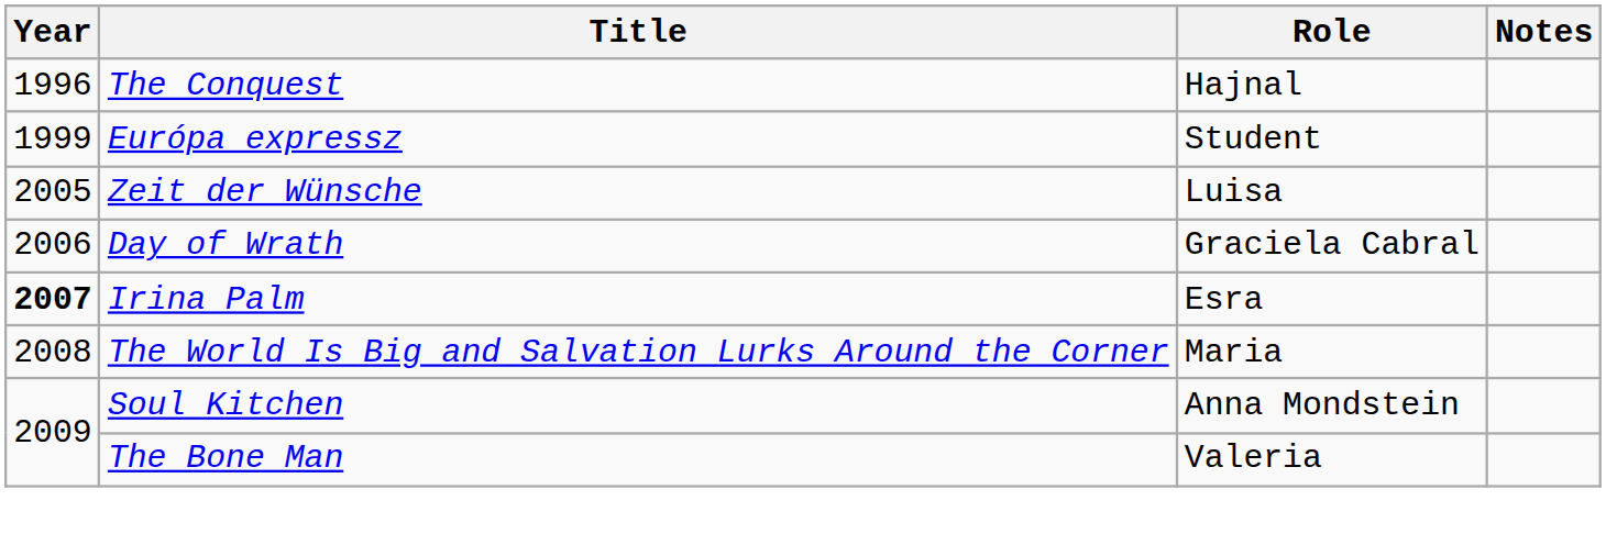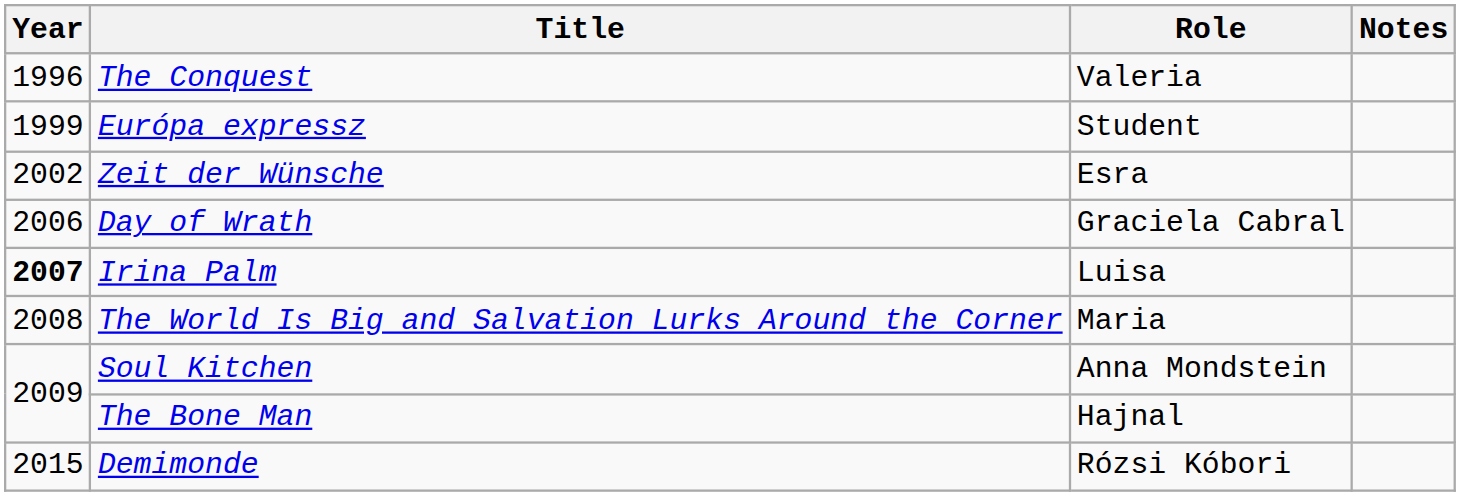 <table class="wikitable sortable">
 <tr>
 <th>Year</th>
 <th>Title</th>
 <th>Role</th>
 <th class="unsortable">Notes</th>
 </tr>
 <tr>
 <td>1996</td>
 <td><em><a href='#'>The Conquest</a></em></td>
-<td>Hajnal</td>
+<td>Valeria</td>
 <td></td>
 </tr>
 <tr>
 <td>1999</td>
 <td><em><a href='#'>Európa expressz</a></em></td>
 <td>Student</td>
 <td></td>
 </tr>
 <tr>
-<td>2005</td>
+<td>2002</td>
 <td><em><a href='#'>Zeit der Wünsche</a></em></td>
-<td>Luisa</td>
+<td>Esra</td>
 <td></td>
 </tr>
 <tr>
 <td>2006</td>
 <td><em><a href='#'>Day of Wrath</a></em></td>
 <td>Graciela Cabral</td>
 <td></td>
 </tr>
 <tr>
 <td><strong>2007</strong></td>
 <td><em><a href='#'>Irina Palm</a></em></td>
-<td>Esra</td>
+<td>Luisa</td>
 <td></td>
 </tr>
 <tr>
 <td>2008</td>
 <td><em><a href='#'>The World Is Big and Salvation Lurks Around the Corner</a></em></td>
 <td>Maria</td>
 <td></td>
 </tr>
 <tr>
 <td rowspan=2>2009</td>
 <td><em><a href='#'>Soul Kitchen</a></em></td>
 <td>Anna Mondstein</td>
 <td></td>
 </tr>
 <tr>
 <td><em><a href='#'>The Bone Man</a></em></td>
-<td>Valeria</td>
+<td>Hajnal</td>
+<td></td>
+</tr>
+<tr>
+<td>2015</td>
+<td><em><a href='#'>Demimonde</a></em></td>
+<td>Rózsi Kóbori</td>
 <td></td>
 </tr>
 </table>
